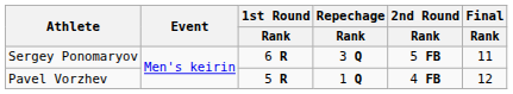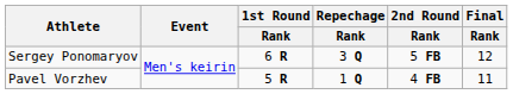 <table class=wikitable style=font-size:90%;text-align:center>
 <tr>
 <th rowspan=2>Athlete</th>
 <th rowspan=2>Event</th>
 <th>1st Round</th>
 <th>Repechage</th>
 <th>2nd Round</th>
 <th>Final</th>
 </tr>
 <tr style="font-size:95%">
 <th>Rank</th>
 <th>Rank</th>
 <th>Rank</th>
 <th>Rank</th>
 </tr>
 <tr>
 <td align=left>Sergey Ponomaryov</td>
 <td align=left rowspan=2><a href='#'>Men's keirin</a></td>
 <td>6 <strong>R</strong></td>
 <td>3 <strong>Q</strong></td>
 <td>5 <strong>FB</strong></td>
-<td>11</td>
+<td>12</td>
 </tr>
 <tr>
 <td align=left>Pavel Vorzhev</td>
 <td>5 <strong>R</strong></td>
 <td>1 <strong>Q</strong></td>
 <td>4 <strong>FB</strong></td>
-<td>12</td>
+<td>11</td>
 </tr>
 </table>
